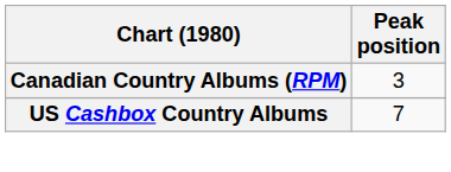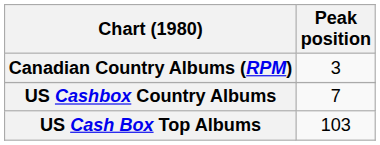 <table class="wikitable sortable plainrowheaders" style="text-align:center">
 <tr>
 <th>Chart (1980)</th>
 <th>Peak<br>position</th>
 </tr>
 <tr>
 <th scope="row">Canadian Country Albums (<em><a href='#'>RPM</a></em>)</th>
 <td>3</td>
 </tr>
 <tr>
 </tr>
 <tr>
 </tr>
 <tr>
 <th scope="row">US <em><a href='#'>Cashbox</a></em> Country Albums</th>
 <td align="center">7</td>
 </tr>
+<tr>
+<th scope="row">US <em><a href='#'>Cash Box</a></em> Top Albums </th>
+<td align="center">103</td>
+</tr>
 </table>
